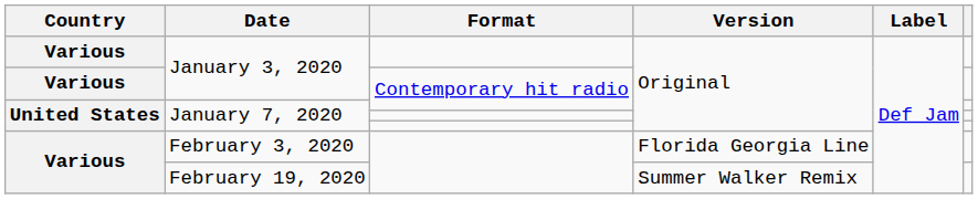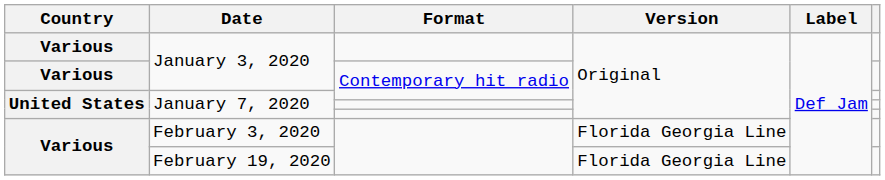 <table class="wikitable plainrowheaders" border="1">
 <tr>
 <th scope="col">Country</th>
 <th scope="col">Date</th>
 <th scope="col">Format</th>
 <th scope="col">Version</th>
 <th scope="col">Label</th>
 <th scope="col"></th>
 </tr>
 <tr>
 <th scope="row">Various</th>
 <td rowspan="2">January 3, 2020</td>
 <td></td>
 <td rowspan="5">Original</td>
 <td rowspan="7"><a href='#'>Def Jam</a></td>
 <td align="center"></td>
 </tr>
 <tr>
 <th scope="row">Various</th>
 <td rowspan="2"><a href='#'>Contemporary hit radio</a></td>
 <td align="center"></td>
 </tr>
 <tr>
 <th scope="row" rowspan="3">United States</th>
 <td rowspan="3">January 7, 2020</td>
 <td align="center"></td>
 </tr>
 <tr>
 <td></td>
 <td align="center"></td>
 </tr>
 <tr>
 <td></td>
 <td align="center"></td>
 </tr>
 <tr>
 <th scope="row" rowspan="2">Various</th>
 <td>February 3, 2020</td>
 <td rowspan="2"></td>
 <td>Florida Georgia Line</td>
 <td align="center"></td>
 </tr>
 <tr>
 <td>February 19, 2020</td>
-<td>Summer Walker Remix</td>
+<td>Florida Georgia Line</td>
 <td align="center"></td>
 </tr>
 </table>
